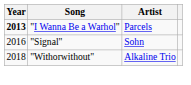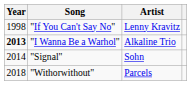 <table class="wikitable sortable">
 <tr>
 <th scope="col">Year</th>
 <th scope="col">Song</th>
 <th scope="col">Artist</th>
 <th scope="col" class="unsortable"></th>
 </tr>
 <tr>
-<td><strong>2013</strong></td>
-<td>"<a href='#'>I Wanna Be a Warhol</a>"</td>
-<td><a href='#'>Parcels</a></td>
+<td>1998</td>
+<td>"<a href='#'>If You Can't Say No</a>"</td>
+<td><a href='#'>Lenny Kravitz</a></td>
 <td></td>
 </tr>
 <tr>
-<td>2016</td>
+<td><strong>2013</strong></td>
+<td>"<a href='#'>I Wanna Be a Warhol</a>"</td>
+<td><a href='#'>Alkaline Trio</a></td>
+<td></td>
+</tr>
+<tr>
+<td>2014</td>
 <td>"Signal"</td>
 <td><a href='#'>Sohn</a></td>
 <td></td>
 </tr>
 <tr>
 <td>2018</td>
 <td>"Withorwithout"</td>
-<td><a href='#'>Alkaline Trio</a></td>
+<td><a href='#'>Parcels</a></td>
 <td></td>
 </tr>
 </table>
